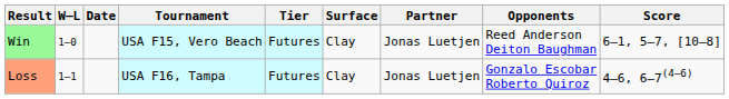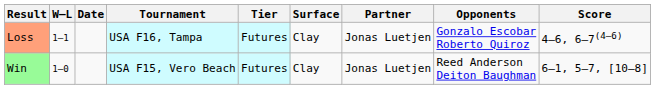 <table class="sortable wikitable">
 <tr>
 <th>Result</th>
 <th class="unsortable">W–L</th>
 <th>Date</th>
 <th>Tournament</th>
 <th>Tier</th>
 <th>Surface</th>
 <th>Partner</th>
 <th>Opponents</th>
 <th class="unsortable">Score</th>
 </tr>
 <tr>
+<td bgcolor=ffa07a>Loss</td>
+<td><small>1–1</small></td>
+<td></td>
+<td style="background:#cffcff;">USA F16, Tampa</td>
+<td style="background:#cffcff;">Futures</td>
+<td>Clay</td>
+<td> Jonas Luetjen</td>
+<td> <a href='#'>Gonzalo Escobar</a> <br>  <a href='#'>Roberto Quiroz</a></td>
+<td>4–6, 6–7<sup>(4–6)</sup></td>
+</tr>
+<tr>
 <td bgcolor=98fb98>Win</td>
 <td><small>1–0</small></td>
 <td></td>
 <td style="background:#cffcff;">USA F15, Vero Beach</td>
 <td style="background:#cffcff;">Futures</td>
 <td>Clay</td>
 <td> Jonas Luetjen</td>
 <td> Reed Anderson <br>  <a href='#'>Deiton Baughman</a></td>
 <td>6–1, 5–7, [10–8]</td>
 </tr>
-<tr>
-<td bgcolor=ffa07a>Loss</td>
-<td><small>1–1</small></td>
-<td></td>
-<td style="background:#cffcff;">USA F16, Tampa</td>
-<td style="background:#cffcff;">Futures</td>
-<td>Clay</td>
-<td> Jonas Luetjen</td>
-<td> <a href='#'>Gonzalo Escobar</a> <br>  <a href='#'>Roberto Quiroz</a></td>
-<td>4–6, 6–7<sup>(4–6)</sup></td>
-</tr>
 </table>
